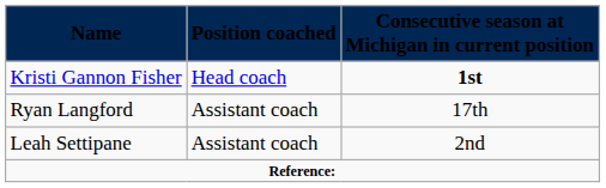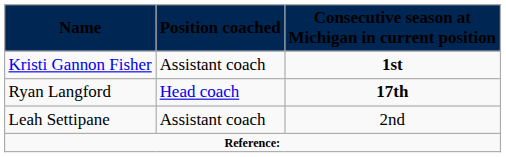 <table class="wikitable" style="font-size:93%;">
 <tr>
 <th style="background:#002654;"><span>Name</span></th>
 <th style="background:#002654;"><span>Position coached</span></th>
 <th style="background:#002654;"><span>Consecutive season at<br>Michigan in current position</span></th>
 </tr>
 <tr>
 <td><a href='#'>Kristi Gannon Fisher</a></td>
-<td><a href='#'>Head coach</a></td>
+<td>Assistant coach</td>
 <td align=center><strong>1st</strong></td>
 </tr>
 <tr>
 <td>Ryan Langford</td>
-<td>Assistant coach</td>
-<td align=center>17th</td>
+<td><a href='#'>Head coach</a></td>
+<td align=center><strong>17th</strong></td>
 </tr>
 <tr>
 <td>Leah Settipane</td>
 <td>Assistant coach</td>
 <td align=center>2nd</td>
 </tr>
 <tr>
 <td colspan="4"  style="font-size:8pt; text-align:center;"><strong>Reference:</strong></td>
 </tr>
 </table>
